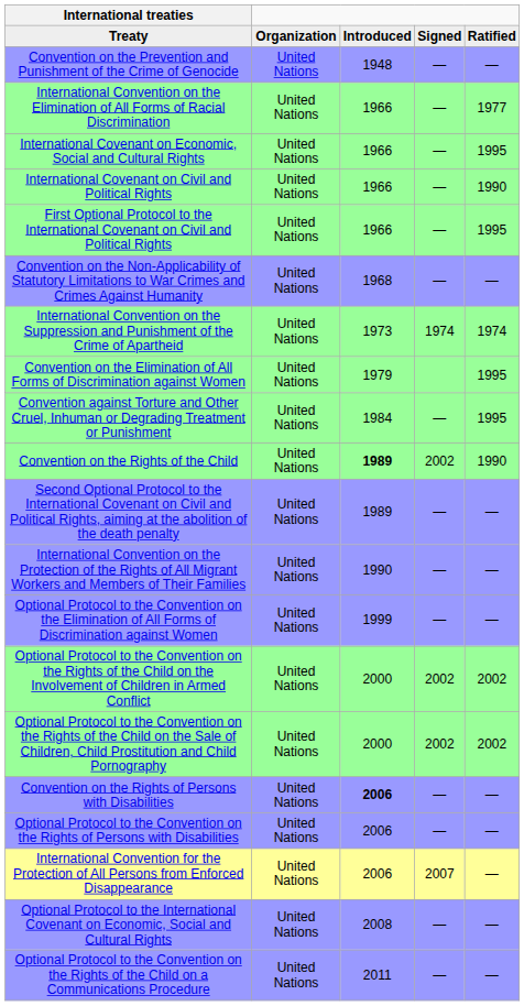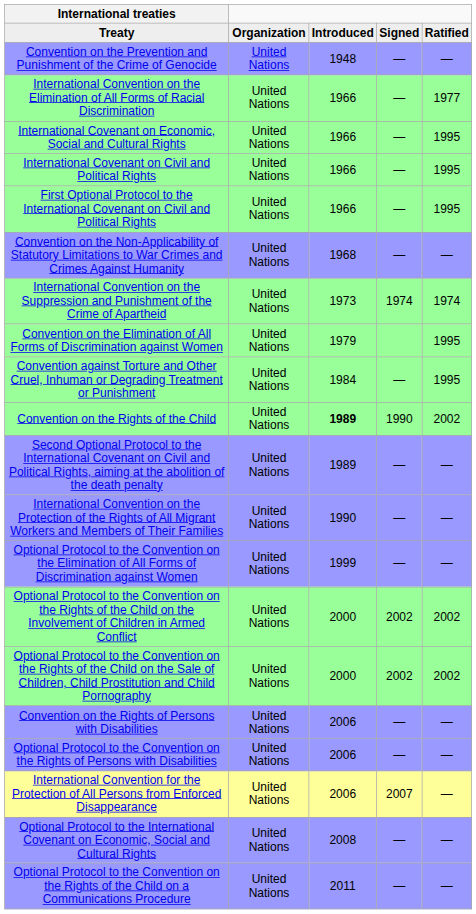 <table class="wikitable collapsible collapsed sortable" width=100% style="border-collapse:collapse;">
 <tr>
 <th>International treaties</th>
 </tr>
 <tr style="background:#eee; font-weight:bold; text-align:center;">
 <td>Treaty</td>
 <td>Organization</td>
 <td>Introduced</td>
 <td>Signed</td>
 <td>Ratified</td>
 </tr>
 <tr align=center>
 <td style="background:#99f; align=left"><a href='#'>Convention on the Prevention and Punishment of the Crime of Genocide</a></td>
 <td style="background:#99f;"><a href='#'>United Nations</a></td>
 <td style="background:#99f;">1948</td>
 <td style="background:#99f;">—</td>
 <td style="background:#99f;">—</td>
 </tr>
 <tr align=center>
 <td style="background:#9f9; align=left"><a href='#'>International Convention on the Elimination of All Forms of Racial Discrimination</a></td>
 <td style="background:#9f9;">United Nations</td>
 <td style="background:#9f9;">1966</td>
 <td style="background:#9f9;">—</td>
 <td style="background:#9f9;">1977</td>
 </tr>
 <tr align=center>
 <td style="background:#9f9; align=left"><a href='#'>International Covenant on Economic, Social and Cultural Rights</a></td>
 <td style="background:#9f9;">United Nations</td>
 <td style="background:#9f9;">1966</td>
 <td style="background:#9f9;">—</td>
 <td style="background:#9f9;">1995</td>
 </tr>
 <tr align=center>
 <td style="background:#9f9; align=left"><a href='#'>International Covenant on Civil and Political Rights</a></td>
 <td style="background:#9f9;">United Nations</td>
 <td style="background:#9f9;">1966</td>
 <td style="background:#9f9;">—</td>
-<td style="background:#9f9;">1990</td>
+<td style="background:#9f9;">1995</td>
 </tr>
 <tr align=center>
 <td style="background:#9f9; align=left"><a href='#'>First Optional Protocol to the International Covenant on Civil and Political Rights</a></td>
 <td style="background:#9f9;">United Nations</td>
 <td style="background:#9f9;">1966</td>
 <td style="background:#9f9;">—</td>
 <td style="background:#9f9;">1995</td>
 </tr>
 <tr align=center>
 <td style="background:#99f; align=left"><a href='#'>Convention on the Non-Applicability of Statutory Limitations to War Crimes and Crimes Against Humanity</a></td>
 <td style="background:#99f;">United Nations</td>
 <td style="background:#99f;">1968</td>
 <td style="background:#99f;">—</td>
 <td style="background:#99f;">—</td>
 </tr>
 <tr align=center>
 <td style="background:#9f9; align=left"><a href='#'>International Convention on the Suppression and Punishment of the Crime of Apartheid</a></td>
 <td style="background:#9f9;">United Nations</td>
 <td style="background:#9f9;">1973</td>
 <td style="background:#9f9;">1974</td>
 <td style="background:#9f9;">1974</td>
 </tr>
 <tr align=center>
 <td style="background:#9f9; align=left"><a href='#'>Convention on the Elimination of All Forms of Discrimination against Women</a></td>
 <td style="background:#9f9;">United Nations</td>
 <td style="background:#9f9;">1979</td>
 <td style="background:#9f9;"></td>
 <td style="background:#9f9;">1995</td>
 </tr>
 <tr align=center>
 <td style="background:#9f9; align=left"><a href='#'>Convention against Torture and Other Cruel, Inhuman or Degrading Treatment or Punishment</a></td>
 <td style="background:#9f9;">United Nations</td>
 <td style="background:#9f9;">1984</td>
 <td style="background:#9f9;">—</td>
 <td style="background:#9f9;">1995</td>
 </tr>
 <tr align=center>
 <td style="background:#9f9; align=left"><a href='#'>Convention on the Rights of the Child</a></td>
 <td style="background:#9f9;">United Nations</td>
 <td style="background:#9f9;"><strong>1989</strong></td>
+<td style="background:#9f9;">1990</td>
 <td style="background:#9f9;">2002</td>
-<td style="background:#9f9;">1990</td>
 </tr>
 <tr align=center>
 <td style="background:#99f; align=left"><a href='#'>Second Optional Protocol to the International Covenant on Civil and Political Rights, aiming at the abolition of the death penalty</a></td>
 <td style="background:#99f;">United Nations</td>
 <td style="background:#99f;">1989</td>
 <td style="background:#99f;">—</td>
 <td style="background:#99f;">—</td>
 </tr>
 <tr align=center>
 <td style="background:#99f; align=left"><a href='#'>International Convention on the Protection of the Rights of All Migrant Workers and Members of Their Families</a></td>
 <td style="background:#99f;">United Nations</td>
 <td style="background:#99f;">1990</td>
 <td style="background:#99f;">—</td>
 <td style="background:#99f;">—</td>
 </tr>
 <tr align=center>
 <td style="background:#99f; align=left"><a href='#'>Optional Protocol to the Convention on the Elimination of All Forms of Discrimination against Women</a></td>
 <td style="background:#99f;">United Nations</td>
 <td style="background:#99f;">1999</td>
 <td style="background:#99f;">—</td>
 <td style="background:#99f;">—</td>
 </tr>
 <tr align=center>
 <td style="background:#9f9; align=left"><a href='#'>Optional Protocol to the Convention on the Rights of the Child on the Involvement of Children in Armed Conflict</a></td>
 <td style="background:#9f9;">United Nations</td>
 <td style="background:#9f9;">2000</td>
 <td style="background:#9f9;">2002</td>
 <td style="background:#9f9;">2002</td>
 </tr>
 <tr align=center>
 <td style="background:#9f9; align=left"><a href='#'>Optional Protocol to the Convention on the Rights of the Child on the Sale of Children, Child Prostitution and Child Pornography</a></td>
 <td style="background:#9f9;">United Nations</td>
 <td style="background:#9f9;">2000</td>
 <td style="background:#9f9;">2002</td>
 <td style="background:#9f9;">2002</td>
 </tr>
 <tr align=center>
 <td style="background:#99f; align=left"><a href='#'>Convention on the Rights of Persons with Disabilities</a></td>
 <td style="background:#99f;">United Nations</td>
-<td style="background:#99f;"><strong>2006</strong></td>
+<td style="background:#99f;">2006</td>
 <td style="background:#99f;">—</td>
 <td style="background:#99f;">—</td>
 </tr>
 <tr align=center>
 <td style="background:#99f; align=left"><a href='#'>Optional Protocol to the Convention on the Rights of Persons with Disabilities</a></td>
 <td style="background:#99f;">United Nations</td>
 <td style="background:#99f;">2006</td>
 <td style="background:#99f;">—</td>
 <td style="background:#99f;">—</td>
 </tr>
 <tr align=center>
 <td style="background:#ff9; align=left"><a href='#'>International Convention for the Protection of All Persons from Enforced Disappearance</a></td>
 <td style="background:#ff9;">United Nations</td>
 <td style="background:#ff9;">2006</td>
 <td style="background:#ff9;">2007</td>
 <td style="background:#ff9;">—</td>
 </tr>
 <tr align=center>
 <td style="background:#99f; align=left"><a href='#'>Optional Protocol to the International Covenant on Economic, Social and Cultural Rights</a></td>
 <td style="background:#99f;">United Nations</td>
 <td style="background:#99f;">2008</td>
 <td style="background:#99f;">—</td>
 <td style="background:#99f;">—</td>
 </tr>
 <tr align=center>
 <td style="background:#99f; align=left"><a href='#'>Optional Protocol to the Convention on the Rights of the Child on a Communications Procedure</a></td>
 <td style="background:#99f;">United Nations</td>
 <td style="background:#99f;">2011</td>
 <td style="background:#99f;">—</td>
 <td style="background:#99f;">—</td>
 </tr>
 </table>
